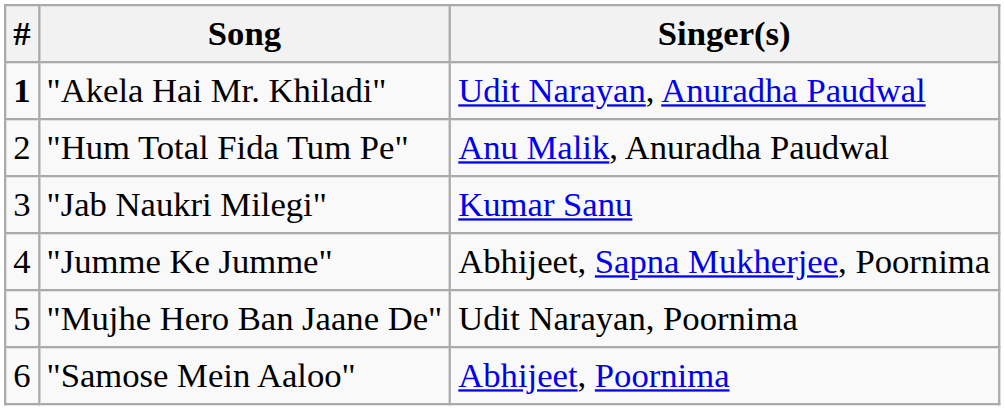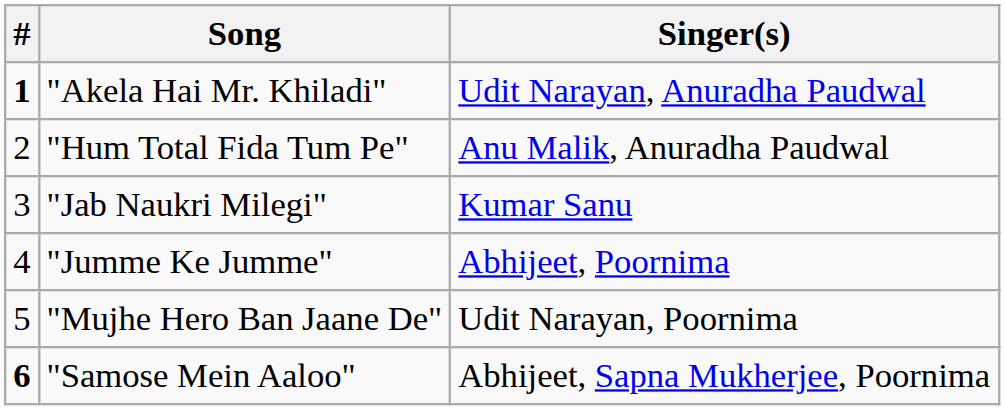 <table class="wikitable sortable" style="font-size:95%;">
 <tr>
 <th>#</th>
 <th>Song</th>
 <th>Singer(s)</th>
 </tr>
 <tr>
 <td><strong>1</strong></td>
 <td>"Akela Hai Mr. Khiladi"</td>
 <td><a href='#'>Udit Narayan</a>, <a href='#'>Anuradha Paudwal</a></td>
 </tr>
 <tr>
 <td>2</td>
 <td>"Hum Total Fida Tum Pe"</td>
 <td><a href='#'>Anu Malik</a>, Anuradha Paudwal</td>
 </tr>
 <tr>
 <td>3</td>
 <td>"Jab Naukri Milegi"</td>
 <td><a href='#'>Kumar Sanu</a></td>
 </tr>
 <tr>
 <td>4</td>
 <td>"Jumme Ke Jumme"</td>
-<td>Abhijeet, <a href='#'>Sapna Mukherjee</a>, Poornima</td>
+<td><a href='#'>Abhijeet</a>, <a href='#'>Poornima</a></td>
 </tr>
 <tr>
 <td>5</td>
 <td>"Mujhe Hero Ban Jaane De"</td>
 <td>Udit Narayan, Poornima</td>
 </tr>
 <tr>
-<td>6</td>
+<td><strong>6</strong></td>
 <td>"Samose Mein Aaloo"</td>
-<td><a href='#'>Abhijeet</a>, <a href='#'>Poornima</a></td>
+<td>Abhijeet, <a href='#'>Sapna Mukherjee</a>, Poornima</td>
 </tr>
 </table>
